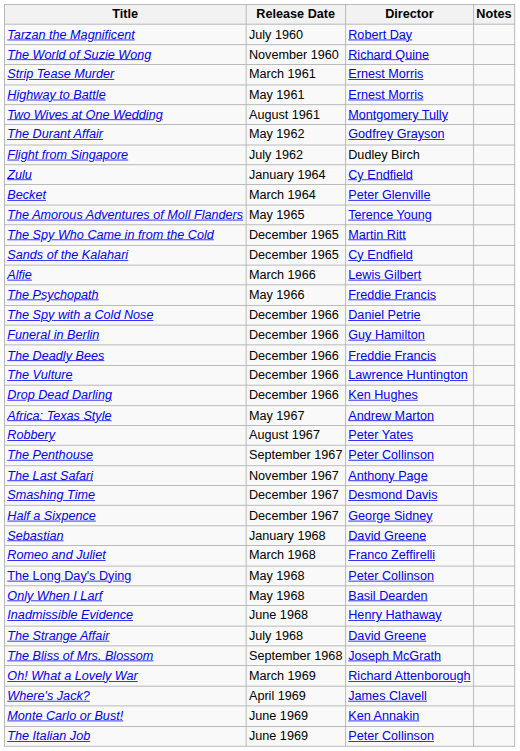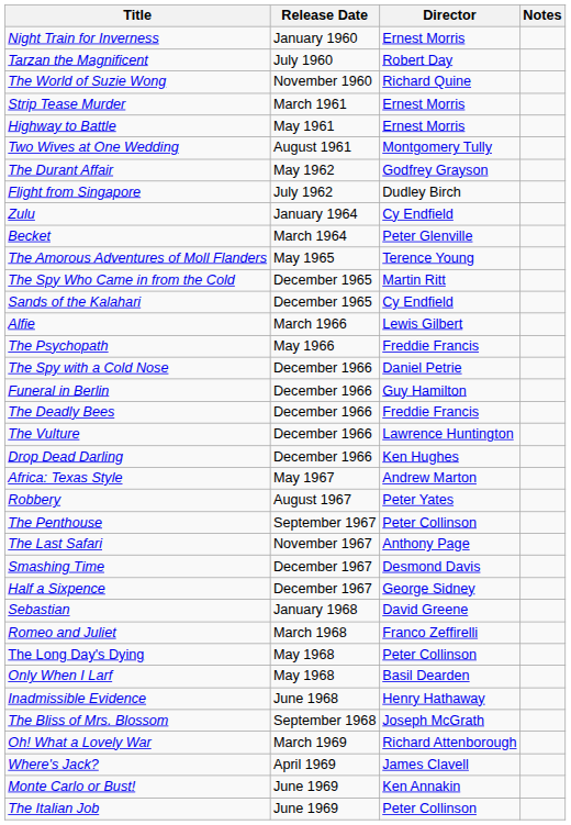 <table class="wikitable sortable">
 <tr>
 <th>Title</th>
 <th>Release Date</th>
 <th>Director</th>
 <th>Notes</th>
+</tr>
+<tr>
+<td><em><a href='#'>Night Train for Inverness</a></em></td>
+<td>January 1960</td>
+<td><a href='#'>Ernest Morris</a></td>
+<td></td>
 </tr>
 <tr>
 <td><em><a href='#'>Tarzan the Magnificent</a></em></td>
 <td>July 1960</td>
 <td><a href='#'>Robert Day</a></td>
 <td></td>
 </tr>
 <tr>
 <td><em><a href='#'>The World of Suzie Wong</a></em></td>
 <td>November 1960</td>
 <td><a href='#'>Richard Quine</a></td>
 <td></td>
 </tr>
 <tr>
 <td><em><a href='#'>Strip Tease Murder</a></em></td>
 <td>March 1961</td>
 <td><a href='#'>Ernest Morris</a></td>
 <td></td>
 </tr>
 <tr>
 <td><em><a href='#'>Highway to Battle</a></em></td>
 <td>May 1961</td>
 <td><a href='#'>Ernest Morris</a></td>
 <td></td>
 </tr>
 <tr>
 <td><em><a href='#'>Two Wives at One Wedding</a></em></td>
 <td>August 1961</td>
 <td><a href='#'>Montgomery Tully</a></td>
 <td></td>
 </tr>
 <tr>
 <td><em><a href='#'>The Durant Affair</a></em></td>
 <td>May 1962</td>
 <td><a href='#'>Godfrey Grayson</a></td>
 <td></td>
 </tr>
 <tr>
 <td><em><a href='#'>Flight from Singapore</a></em></td>
 <td>July 1962</td>
 <td>Dudley Birch</td>
 <td></td>
 </tr>
 <tr>
 <td><em><a href='#'>Zulu</a></em></td>
 <td>January 1964</td>
 <td><a href='#'>Cy Endfield</a></td>
 <td></td>
 </tr>
 <tr>
 <td><em><a href='#'>Becket</a></em></td>
 <td>March 1964</td>
 <td><a href='#'>Peter Glenville</a></td>
 <td></td>
 </tr>
 <tr>
 <td><em><a href='#'>The Amorous Adventures of Moll Flanders</a></em></td>
 <td>May 1965</td>
 <td><a href='#'>Terence Young</a></td>
 <td></td>
 </tr>
 <tr>
 <td><em><a href='#'>The Spy Who Came in from the Cold</a></em></td>
 <td>December 1965</td>
 <td><a href='#'>Martin Ritt</a></td>
 <td></td>
 </tr>
 <tr>
 <td><em><a href='#'>Sands of the Kalahari</a></em></td>
 <td>December 1965</td>
 <td><a href='#'>Cy Endfield</a></td>
 <td></td>
 </tr>
 <tr>
 <td><em><a href='#'>Alfie</a></em></td>
 <td>March 1966</td>
 <td><a href='#'>Lewis Gilbert</a></td>
 <td></td>
 </tr>
 <tr>
 <td><em><a href='#'>The Psychopath</a></em></td>
 <td>May 1966</td>
 <td><a href='#'>Freddie Francis</a></td>
 <td></td>
 </tr>
 <tr>
 <td><em><a href='#'>The Spy with a Cold Nose</a></em></td>
 <td>December 1966</td>
 <td><a href='#'>Daniel Petrie</a></td>
 <td></td>
 </tr>
 <tr>
 <td><em><a href='#'>Funeral in Berlin</a></em></td>
 <td>December 1966</td>
 <td><a href='#'>Guy Hamilton</a></td>
 <td></td>
 </tr>
 <tr>
 <td><em><a href='#'>The Deadly Bees</a></em></td>
 <td>December 1966</td>
 <td><a href='#'>Freddie Francis</a></td>
 <td></td>
 </tr>
 <tr>
 <td><em><a href='#'>The Vulture</a></em></td>
 <td>December 1966</td>
 <td><a href='#'>Lawrence Huntington</a></td>
 <td></td>
 </tr>
 <tr>
 <td><em><a href='#'>Drop Dead Darling</a></em></td>
 <td>December 1966</td>
 <td><a href='#'>Ken Hughes</a></td>
 <td></td>
 </tr>
 <tr>
 <td><em><a href='#'>Africa: Texas Style</a></em></td>
 <td>May 1967</td>
 <td><a href='#'>Andrew Marton</a></td>
 <td></td>
 </tr>
 <tr>
 <td><em><a href='#'>Robbery</a></em></td>
 <td>August 1967</td>
 <td><a href='#'>Peter Yates</a></td>
 <td></td>
 </tr>
 <tr>
 <td><em><a href='#'>The Penthouse</a></em></td>
 <td>September 1967</td>
 <td><a href='#'>Peter Collinson</a></td>
 <td></td>
 </tr>
 <tr>
 <td><em><a href='#'>The Last Safari</a></em></td>
 <td>November 1967</td>
 <td><a href='#'>Anthony Page</a></td>
 <td></td>
 </tr>
 <tr>
 <td><em><a href='#'>Smashing Time</a></em></td>
 <td>December 1967</td>
 <td><a href='#'>Desmond Davis</a></td>
 <td></td>
 </tr>
 <tr>
 <td><em><a href='#'>Half a Sixpence</a></em></td>
 <td>December 1967</td>
 <td><a href='#'>George Sidney</a></td>
 <td></td>
 </tr>
 <tr>
 <td><em><a href='#'>Sebastian</a></em></td>
 <td>January 1968</td>
 <td><a href='#'>David Greene</a></td>
 <td></td>
 </tr>
 <tr>
 <td><em><a href='#'>Romeo and Juliet</a></em></td>
 <td>March 1968</td>
 <td><a href='#'>Franco Zeffirelli</a></td>
 <td></td>
 </tr>
 <tr>
 <td><a href='#'>The Long Day's Dying</a></td>
 <td>May 1968</td>
 <td><a href='#'>Peter Collinson</a></td>
 <td></td>
 </tr>
 <tr>
 <td><em><a href='#'>Only When I Larf</a></em></td>
 <td>May 1968</td>
 <td><a href='#'>Basil Dearden</a></td>
 <td></td>
 </tr>
 <tr>
 <td><em><a href='#'>Inadmissible Evidence</a></em></td>
 <td>June 1968</td>
 <td><a href='#'>Henry Hathaway</a></td>
 <td></td>
 </tr>
 <tr>
-<td><em><a href='#'>The Strange Affair</a></em></td>
-<td>July 1968</td>
-<td><a href='#'>David Greene</a></td>
-<td></td>
-</tr>
-<tr>
 <td><em><a href='#'>The Bliss of Mrs. Blossom</a></em></td>
 <td>September 1968</td>
 <td><a href='#'>Joseph McGrath</a></td>
 <td></td>
 </tr>
 <tr>
 <td><em><a href='#'>Oh! What a Lovely War</a></em></td>
 <td>March 1969</td>
 <td><a href='#'>Richard Attenborough</a></td>
 <td></td>
 </tr>
 <tr>
 <td><em><a href='#'>Where's Jack?</a></em></td>
 <td>April 1969</td>
 <td><a href='#'>James Clavell</a></td>
 <td></td>
 </tr>
 <tr>
 <td><em><a href='#'>Monte Carlo or Bust!</a></em></td>
 <td>June 1969</td>
 <td><a href='#'>Ken Annakin</a></td>
 <td></td>
 </tr>
 <tr>
 <td><em><a href='#'>The Italian Job</a></em></td>
 <td>June 1969</td>
 <td><a href='#'>Peter Collinson</a></td>
 <td></td>
 </tr>
 </table>
